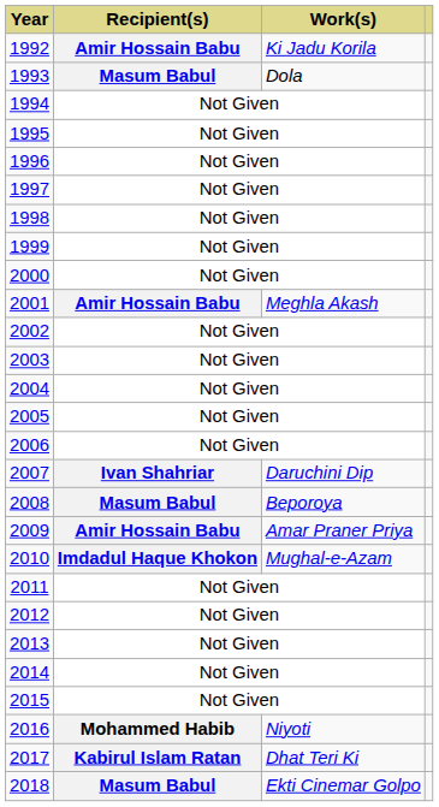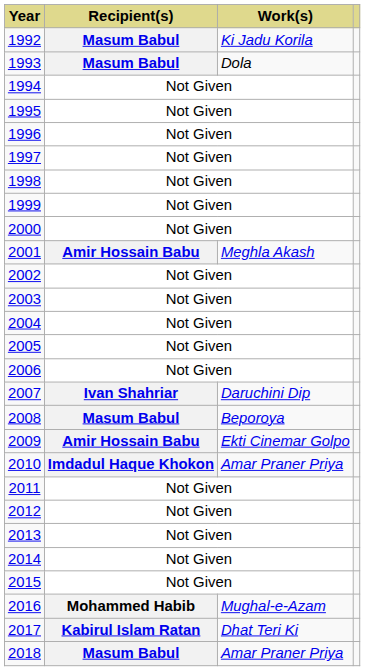 <table class="wikitable sortable plainrowheaders">
 <tr>
 <th scope="col" style="background-color:#DFD98D">Year</th>
 <th scope="col" style="background-color:#DFD98D">Recipient(s)</th>
 <th scope="col" style="background-color:#DFD98D">Work(s)</th>
 <th scope="col" style="background-color:#DFD98D" class="unsortable"></th>
 </tr>
 <tr>
 <td style="text-align:center;"><a href='#'>1992<br></a></td>
-<th scope="row"><a href='#'>Amir Hossain Babu</a></th>
+<th scope="row"><a href='#'>Masum Babul</a></th>
 <td><em><a href='#'>Ki Jadu Korila</a></em></td>
 <td></td>
 </tr>
 <tr>
 <td style="text-align:center;"><a href='#'>1993<br></a></td>
 <th scope="row"><a href='#'>Masum Babul</a></th>
 <td><em>Dola</em></td>
 <td></td>
 </tr>
 <tr>
 <td style="text-align:center;"><a href='#'>1994<br></a></td>
 <td scope="row" style="background-color:#FFFFFF ;text-align:center" colspan="2">Not Given</td>
 <td></td>
 </tr>
 <tr>
 <td style="text-align:center;"><a href='#'>1995<br></a></td>
 <td scope="row" style="background-color:#FFFFFF ;text-align:center" colspan="2">Not Given</td>
 <td></td>
 </tr>
 <tr>
 <td style="text-align:center;"><a href='#'>1996<br></a></td>
 <td scope="row" style="background-color:#FFFFFF ;text-align:center" colspan="2">Not Given</td>
 <td></td>
 </tr>
 <tr>
 <td style="text-align:center;"><a href='#'>1997<br></a></td>
 <td scope="row" style="background-color:#FFFFFF ;text-align:center" colspan="2">Not Given</td>
 <td></td>
 </tr>
 <tr>
 <td style="text-align:center;"><a href='#'>1998<br></a></td>
 <td scope="row" style="background-color:#FFFFFF ;text-align:center" colspan="2">Not Given</td>
 <td></td>
 </tr>
 <tr>
 <td style="text-align:center;"><a href='#'>1999<br></a></td>
 <td scope="row" style="background-color:#FFFFFF ;text-align:center" colspan="2">Not Given</td>
 <td></td>
 </tr>
 <tr>
 <td style="text-align:center;"><a href='#'>2000<br></a></td>
 <td scope="row" style="background-color:#FFFFFF ;text-align:center" colspan="2">Not Given</td>
 <td></td>
 </tr>
 <tr>
 <td style="text-align:center;"><a href='#'>2001<br></a></td>
 <th scope="row"><a href='#'>Amir Hossain Babu</a></th>
 <td><em><a href='#'>Meghla Akash</a></em></td>
 <td></td>
 </tr>
 <tr>
 <td style="text-align:center;"><a href='#'>2002<br></a></td>
 <td scope="row" style="background-color:#FFFFFF ;text-align:center" colspan="2">Not Given</td>
 <td></td>
 </tr>
 <tr>
 <td style="text-align:center;"><a href='#'>2003<br></a></td>
 <td scope="row" style="background-color:#FFFFFF ;text-align:center" colspan="2">Not Given</td>
 <td></td>
 </tr>
 <tr>
 <td style="text-align:center;"><a href='#'>2004<br></a></td>
 <td scope="row" style="background-color:#FFFFFF ;text-align:center" colspan="2">Not Given</td>
 <td></td>
 </tr>
 <tr>
 <td style="text-align:center;"><a href='#'>2005<br></a></td>
 <td scope="row" style="background-color:#FFFFFF ;text-align:center" colspan="2">Not Given</td>
 <td></td>
 </tr>
 <tr>
 <td style="text-align:center;"><a href='#'>2006<br></a></td>
 <td scope="row" style="background-color:#FFFFFF ;text-align:center" colspan="2">Not Given</td>
 <td></td>
 </tr>
 <tr>
 <td style="text-align:center;"><a href='#'>2007<br></a></td>
 <th scope="row"><a href='#'>Ivan Shahriar</a></th>
 <td><em><a href='#'>Daruchini Dip</a></em> </td>
 <td></td>
 </tr>
 <tr>
 <td style="text-align:center;"><a href='#'>2008<br></a></td>
 <th scope="row"><a href='#'>Masum Babul</a></th>
 <td><em><a href='#'>Beporoya</a></em></td>
 <td></td>
 </tr>
 <tr>
 <td style="text-align:center;"><a href='#'>2009<br></a></td>
 <th scope="row"><a href='#'>Amir Hossain Babu</a></th>
-<td><em><a href='#'>Amar Praner Priya</a></em></td>
+<td><em><a href='#'>Ekti Cinemar Golpo</a></em></td>
 <td></td>
 </tr>
 <tr>
 <td style="text-align:center;"><a href='#'>2010<br></a></td>
 <th scope="row"><a href='#'>Imdadul Haque Khokon</a></th>
-<td><em><a href='#'>Mughal-e-Azam</a></em></td>
+<td><em><a href='#'>Amar Praner Priya</a></em></td>
 <td></td>
 </tr>
 <tr>
 <td style="text-align:center;"><a href='#'>2011<br></a></td>
 <td scope="row" style="background-color:#FFFFFF ;text-align:center" colspan="2">Not Given</td>
 <td></td>
 </tr>
 <tr>
 <td style="text-align:center;"><a href='#'>2012<br></a></td>
 <td scope="row" style="background-color:#FFFFFF ;text-align:center" colspan="2">Not Given</td>
 <td></td>
 </tr>
 <tr>
 <td style="text-align:center;"><a href='#'>2013<br></a></td>
 <td scope="row" style="background-color:#FFFFFF ;text-align:center" colspan="2">Not Given</td>
 <td></td>
 </tr>
 <tr>
 <td style="text-align:center;"><a href='#'>2014<br></a></td>
 <td scope="row" style="background-color:#FFFFFF ;text-align:center" colspan="2">Not Given</td>
 <td></td>
 </tr>
 <tr>
 <td style="text-align:center;"><a href='#'>2015<br></a></td>
 <td scope="row" style="background-color:#FFFFFF ;text-align:center" colspan="2">Not Given</td>
 <td></td>
 </tr>
 <tr>
 <td style="text-align:center;"><a href='#'>2016<br></a></td>
 <th scope="row">Mohammed Habib</th>
-<td><em><a href='#'>Niyoti</a></em></td>
+<td><em><a href='#'>Mughal-e-Azam</a></em></td>
 <td></td>
 </tr>
 <tr>
 <td style="text-align:center;"><a href='#'>2017<br></a></td>
 <th scope="row"><a href='#'>Kabirul Islam Ratan</a></th>
 <td><em><a href='#'>Dhat Teri Ki</a></em></td>
 <td></td>
 </tr>
 <tr>
 <td style="text-align:center;"><a href='#'>2018<br></a></td>
 <th scope="row"><a href='#'>Masum Babul</a></th>
-<td><em><a href='#'>Ekti Cinemar Golpo</a></em></td>
+<td><em><a href='#'>Amar Praner Priya</a></em></td>
 <td></td>
 </tr>
 </table>
